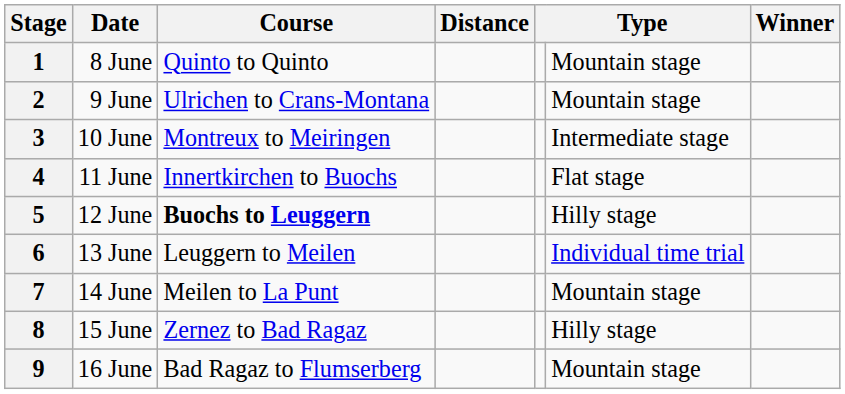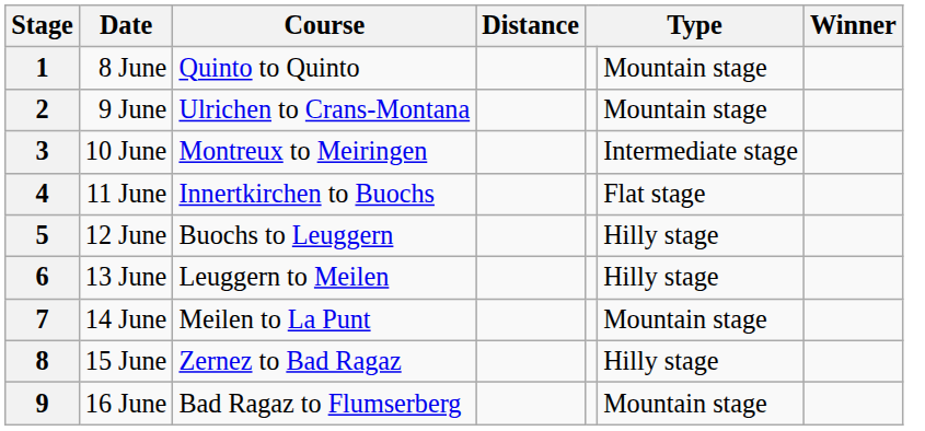 <table class="wikitable">
 <tr>
 <th>Stage</th>
 <th>Date</th>
 <th>Course</th>
 <th>Distance</th>
 <th colspan="2">Type</th>
 <th>Winner</th>
 </tr>
 <tr>
 <th>1</th>
 <td align=right>8 June</td>
 <td><a href='#'>Quinto</a> to Quinto</td>
 <td></td>
 <td></td>
 <td>Mountain stage</td>
 <td></td>
 </tr>
 <tr>
 <th>2</th>
 <td align=right>9 June</td>
 <td><a href='#'>Ulrichen</a> to <a href='#'>Crans-Montana</a></td>
 <td></td>
 <td></td>
 <td>Mountain stage</td>
 <td></td>
 </tr>
 <tr>
 <th>3</th>
 <td align=right>10 June</td>
 <td><a href='#'>Montreux</a> to <a href='#'>Meiringen</a></td>
 <td></td>
 <td></td>
 <td>Intermediate stage</td>
 <td></td>
 </tr>
 <tr>
 <th>4</th>
 <td align=right>11 June</td>
 <td><a href='#'>Innertkirchen</a> to <a href='#'>Buochs</a></td>
 <td></td>
 <td></td>
 <td>Flat stage</td>
 <td></td>
 </tr>
 <tr>
 <th>5</th>
 <td align=right>12 June</td>
-<td><strong>Buochs to <a href='#'>Leuggern</a></strong></td>
+<td>Buochs to <a href='#'>Leuggern</a></td>
 <td></td>
 <td></td>
 <td>Hilly stage</td>
 <td></td>
 </tr>
 <tr>
 <th>6</th>
 <td align=right>13 June</td>
 <td>Leuggern to <a href='#'>Meilen</a></td>
 <td></td>
 <td></td>
-<td><a href='#'>Individual time trial</a></td>
+<td>Hilly stage</td>
 <td></td>
 </tr>
 <tr>
 <th>7</th>
 <td align=right>14 June</td>
 <td>Meilen to <a href='#'>La Punt</a></td>
 <td></td>
 <td></td>
 <td>Mountain stage</td>
 <td></td>
 </tr>
 <tr>
 <th>8</th>
 <td align=right>15 June</td>
 <td><a href='#'>Zernez</a> to <a href='#'>Bad Ragaz</a></td>
 <td></td>
 <td></td>
 <td>Hilly stage</td>
 <td></td>
 </tr>
 <tr>
 <th>9</th>
 <td align=right>16 June</td>
 <td>Bad Ragaz to <a href='#'>Flumserberg</a></td>
 <td></td>
 <td></td>
 <td>Mountain stage</td>
 <td></td>
 </tr>
 </table>
